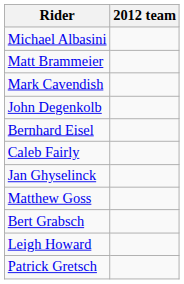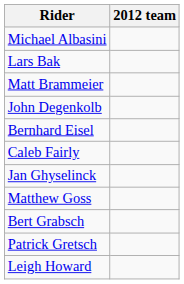 <table class="wikitable">
 <tr>
 <th>Rider</th>
 <th>2012 team</th>
 </tr>
 <tr>
 <td><a href='#'>Michael Albasini</a></td>
 <td></td>
 </tr>
 <tr>
-<td><a href='#'>Matt Brammeier</a></td>
+<td><a href='#'>Lars Bak</a></td>
 <td></td>
 </tr>
 <tr>
-<td><a href='#'>Mark Cavendish</a></td>
+<td><a href='#'>Matt Brammeier</a></td>
 <td></td>
 </tr>
 <tr>
 <td><a href='#'>John Degenkolb</a></td>
 <td></td>
 </tr>
 <tr>
 <td><a href='#'>Bernhard Eisel</a></td>
 <td></td>
 </tr>
 <tr>
 <td><a href='#'>Caleb Fairly</a></td>
 <td></td>
 </tr>
 <tr>
 <td><a href='#'>Jan Ghyselinck</a></td>
 <td></td>
 </tr>
 <tr>
 <td><a href='#'>Matthew Goss</a></td>
 <td></td>
 </tr>
 <tr>
 <td><a href='#'>Bert Grabsch</a></td>
 <td></td>
 </tr>
 <tr>
+<td><a href='#'>Patrick Gretsch</a></td>
+<td></td>
+</tr>
+<tr>
 <td><a href='#'>Leigh Howard</a></td>
 <td></td>
 </tr>
-<tr>
-<td><a href='#'>Patrick Gretsch</a></td>
-<td></td>
-</tr>
 </table>
